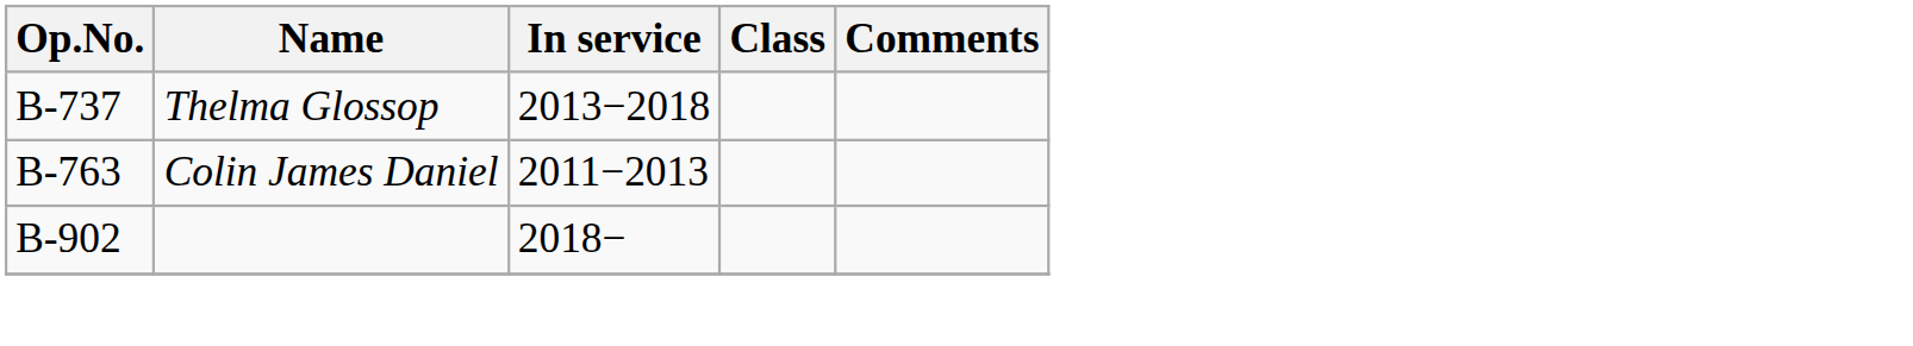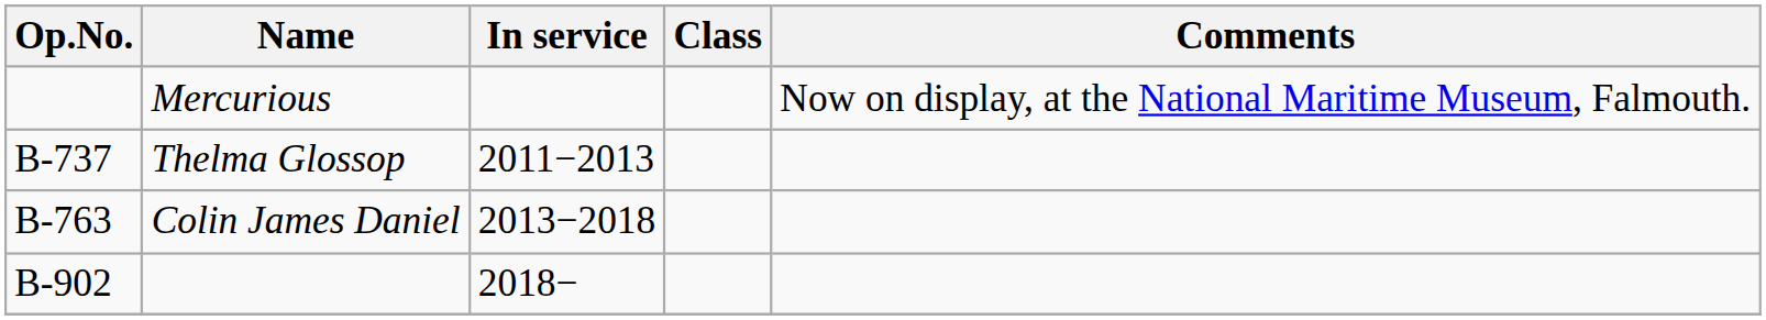 <table class="wikitable">
 <tr>
 <th>Op.No.</th>
 <th>Name</th>
 <th>In service</th>
 <th>Class</th>
 <th>Comments</th>
 </tr>
 <tr>
+<td></td>
+<td><em>Mercurious</em></td>
+<td></td>
+<td></td>
+<td>Now on display, at the <a href='#'>National Maritime Museum</a>, Falmouth.</td>
+</tr>
+<tr>
 <td>B-737</td>
 <td><em>Thelma Glossop</em></td>
-<td>2013−2018</td>
+<td>2011−2013</td>
 <td></td>
 <td></td>
 </tr>
 <tr>
 <td>B-763</td>
 <td><em>Colin James Daniel</em></td>
-<td>2011−2013</td>
+<td>2013−2018</td>
 <td></td>
 <td></td>
 </tr>
 <tr>
 <td>B-902</td>
 <td></td>
 <td>2018−</td>
 <td></td>
 <td></td>
 </tr>
 <tr>
 </tr>
 </table>
